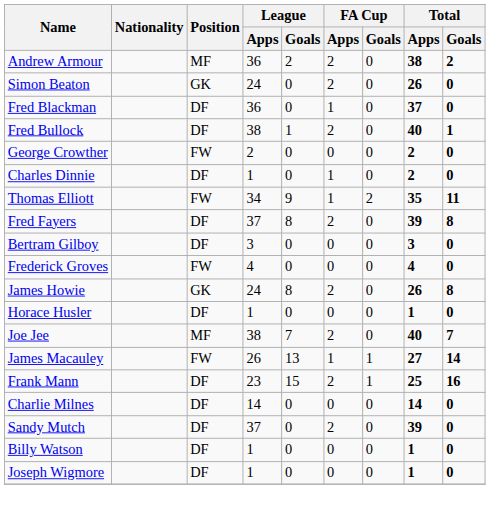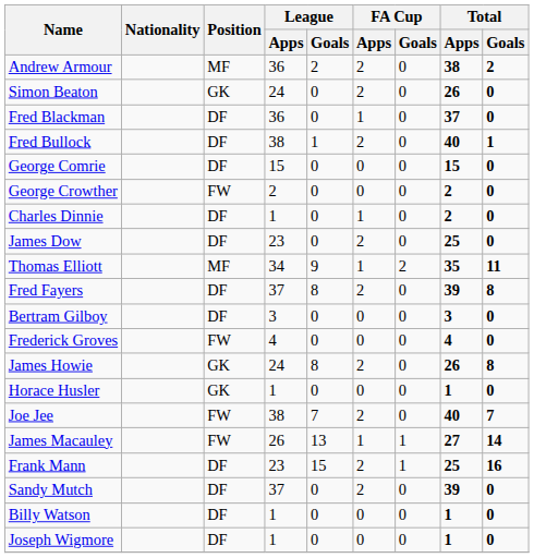 <table class="wikitable sortable">
 <tr>
 <th scope=col rowspan=2>Name</th>
 <th scope=col rowspan=2>Nationality</th>
 <th scope=col rowspan=2>Position</th>
 <th colspan=2>League</th>
 <th colspan=2>FA Cup</th>
 <th colspan=2>Total</th>
 </tr>
 <tr>
 <th>Apps</th>
 <th>Goals</th>
 <th>Apps</th>
 <th>Goals</th>
 <th>Apps</th>
 <th>Goals</th>
 </tr>
 <tr>
 <td><a href='#'>Andrew Armour</a></td>
 <td></td>
 <td>MF</td>
 <td>36</td>
 <td>2</td>
 <td>2</td>
 <td>0</td>
 <td><strong>38</strong></td>
 <td><strong>2</strong></td>
 </tr>
 <tr>
 <td><a href='#'>Simon Beaton</a></td>
 <td></td>
 <td>GK</td>
 <td>24</td>
 <td>0</td>
 <td>2</td>
 <td>0</td>
 <td><strong>26</strong></td>
 <td><strong>0</strong></td>
 </tr>
 <tr>
 <td><a href='#'>Fred Blackman</a></td>
 <td></td>
 <td>DF</td>
 <td>36</td>
 <td>0</td>
 <td>1</td>
 <td>0</td>
 <td><strong>37</strong></td>
 <td><strong>0</strong></td>
 </tr>
 <tr>
 <td><a href='#'>Fred Bullock</a></td>
 <td></td>
 <td>DF</td>
 <td>38</td>
 <td>1</td>
 <td>2</td>
 <td>0</td>
 <td><strong>40</strong></td>
 <td><strong>1</strong></td>
 </tr>
 <tr>
+<td><a href='#'>George Comrie</a></td>
+<td></td>
+<td>DF</td>
+<td>15</td>
+<td>0</td>
+<td>0</td>
+<td>0</td>
+<td><strong>15</strong></td>
+<td><strong>0</strong></td>
+</tr>
+<tr>
 <td><a href='#'>George Crowther</a></td>
 <td></td>
 <td>FW</td>
 <td>2</td>
 <td>0</td>
 <td>0</td>
 <td>0</td>
 <td><strong>2</strong></td>
 <td><strong>0</strong></td>
 </tr>
 <tr>
 <td><a href='#'>Charles Dinnie</a></td>
 <td></td>
 <td>DF</td>
 <td>1</td>
 <td>0</td>
 <td>1</td>
 <td>0</td>
 <td><strong>2</strong></td>
 <td><strong>0</strong></td>
 </tr>
 <tr>
+<td><a href='#'>James Dow</a></td>
+<td></td>
+<td>DF</td>
+<td>23</td>
+<td>0</td>
+<td>2</td>
+<td>0</td>
+<td><strong>25</strong></td>
+<td><strong>0</strong></td>
+</tr>
+<tr>
 <td><a href='#'>Thomas Elliott</a></td>
 <td></td>
-<td>FW</td>
+<td>MF</td>
 <td>34</td>
 <td>9</td>
 <td>1</td>
 <td>2</td>
 <td><strong>35</strong></td>
 <td><strong>11</strong></td>
 </tr>
 <tr>
 <td><a href='#'>Fred Fayers</a></td>
 <td></td>
 <td>DF</td>
 <td>37</td>
 <td>8</td>
 <td>2</td>
 <td>0</td>
 <td><strong>39</strong></td>
 <td><strong>8</strong></td>
 </tr>
 <tr>
 <td><a href='#'>Bertram Gilboy</a></td>
 <td></td>
 <td>DF</td>
 <td>3</td>
 <td>0</td>
 <td>0</td>
 <td>0</td>
 <td><strong>3</strong></td>
 <td><strong>0</strong></td>
 </tr>
 <tr>
 <td><a href='#'>Frederick Groves</a></td>
 <td></td>
 <td>FW</td>
 <td>4</td>
 <td>0</td>
 <td>0</td>
 <td>0</td>
 <td><strong>4</strong></td>
 <td><strong>0</strong></td>
 </tr>
 <tr>
 <td><a href='#'>James Howie</a></td>
 <td></td>
 <td>GK</td>
 <td>24</td>
 <td>8</td>
 <td>2</td>
 <td>0</td>
 <td><strong>26</strong></td>
 <td><strong>8</strong></td>
 </tr>
 <tr>
 <td><a href='#'>Horace Husler</a></td>
 <td></td>
-<td>DF</td>
+<td>GK</td>
 <td>1</td>
 <td>0</td>
 <td>0</td>
 <td>0</td>
 <td><strong>1</strong></td>
 <td><strong>0</strong></td>
 </tr>
 <tr>
 <td><a href='#'>Joe Jee</a></td>
 <td></td>
-<td>MF</td>
+<td>FW</td>
 <td>38</td>
 <td>7</td>
 <td>2</td>
 <td>0</td>
 <td><strong>40</strong></td>
 <td><strong>7</strong></td>
 </tr>
 <tr>
 <td><a href='#'>James Macauley</a></td>
 <td></td>
 <td>FW</td>
 <td>26</td>
 <td>13</td>
 <td>1</td>
 <td>1</td>
 <td><strong>27</strong></td>
 <td><strong>14</strong></td>
 </tr>
 <tr>
 <td><a href='#'>Frank Mann</a></td>
 <td></td>
 <td>DF</td>
 <td>23</td>
 <td>15</td>
 <td>2</td>
 <td>1</td>
 <td><strong>25</strong></td>
 <td><strong>16</strong></td>
-</tr>
-<tr>
-<td><a href='#'>Charlie Milnes</a></td>
-<td></td>
-<td>DF</td>
-<td>14</td>
-<td>0</td>
-<td>0</td>
-<td>0</td>
-<td><strong>14</strong></td>
-<td><strong>0</strong></td>
 </tr>
 <tr>
 <td><a href='#'>Sandy Mutch</a></td>
 <td></td>
 <td>DF</td>
 <td>37</td>
 <td>0</td>
 <td>2</td>
 <td>0</td>
 <td><strong>39</strong></td>
 <td><strong>0</strong></td>
 </tr>
 <tr>
 <td><a href='#'>Billy Watson</a></td>
 <td></td>
 <td>DF</td>
 <td>1</td>
 <td>0</td>
 <td>0</td>
 <td>0</td>
 <td><strong>1</strong></td>
 <td><strong>0</strong></td>
 </tr>
 <tr>
 <td><a href='#'>Joseph Wigmore</a></td>
 <td></td>
 <td>DF</td>
 <td>1</td>
 <td>0</td>
 <td>0</td>
 <td>0</td>
 <td><strong>1</strong></td>
 <td><strong>0</strong></td>
 </tr>
 <tr>
 </tr>
 </table>
